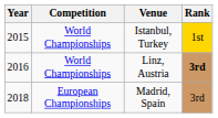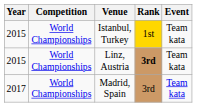 <table class="wikitable sortable" width=45% style="font-size:90%; text-align:center;">
 <tr>
 <th>Year</th>
 <th>Competition</th>
 <th>Venue</th>
 <th>Rank</th>
+<th>Event</th>
 </tr>
 <tr>
 <td>2015</td>
 <td><a href='#'>World Championships</a></td>
 <td>Istanbul, Turkey</td>
 <td bgcolor="gold">1st</td>
+<td>Team kata</td>
 </tr>
 <tr>
-<td>2016</td>
+<td>2015</td>
 <td><a href='#'>World Championships</a></td>
 <td>Linz, Austria</td>
 <td bgcolor="cc9966"><strong>3rd</strong></td>
+<td>Team kata</td>
 </tr>
 <tr>
-<td>2018</td>
-<td><a href='#'>European Championships</a></td>
+<td>2017</td>
+<td><a href='#'>World Championships</a></td>
 <td>Madrid, Spain</td>
 <td bgcolor="cc9966">3rd</td>
+<td><a href='#'>Team kata</a></td>
 </tr>
 </table>
